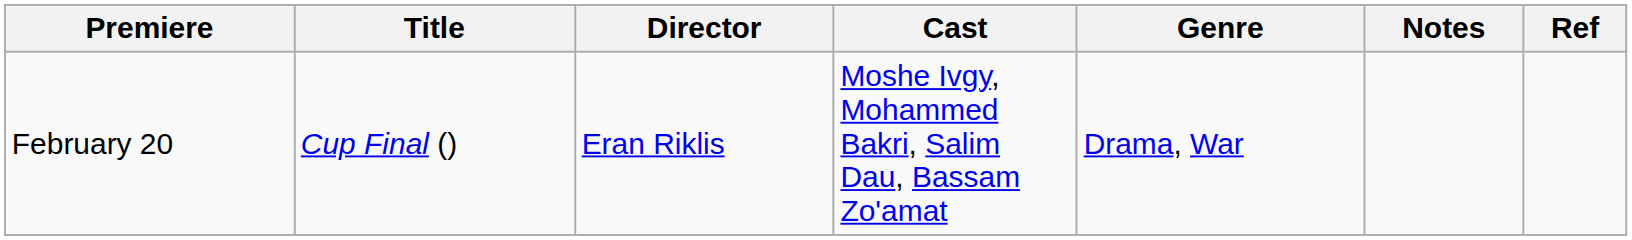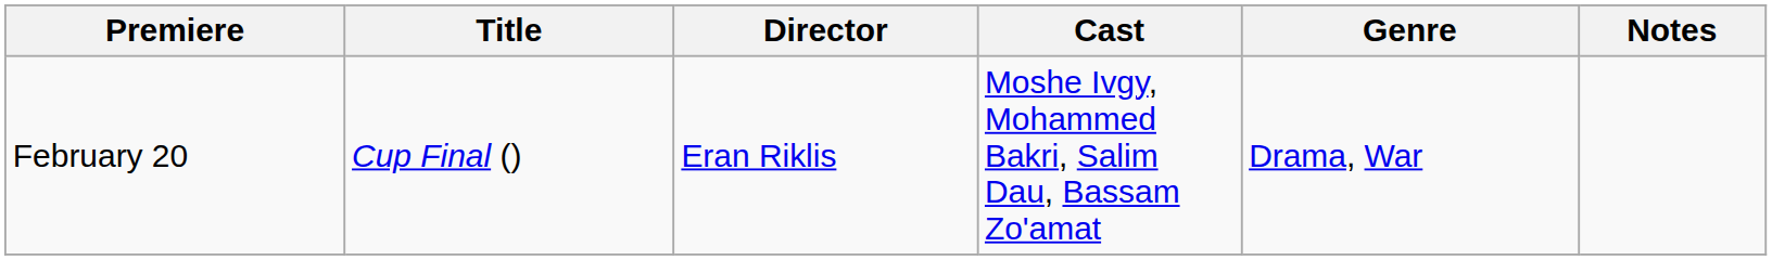 <table class="wikitable">
 <tr>
 <th>Premiere</th>
 <th>Title</th>
 <th>Director</th>
 <th width=15%>Cast</th>
 <th>Genre</th>
 <th>Notes</th>
-<th>Ref</th>
 </tr>
 <tr>
 <td>February 20</td>
 <td><em><a href='#'>Cup Final</a></em> ()</td>
 <td><a href='#'>Eran Riklis</a></td>
 <td><a href='#'>Moshe Ivgy</a>, <a href='#'>Mohammed Bakri</a>, <a href='#'>Salim Dau</a>, <a href='#'>Bassam Zo'amat</a></td>
 <td><a href='#'>Drama</a>, <a href='#'>War</a></td>
 <td></td>
-<td></td>
 </tr>
 </table>
